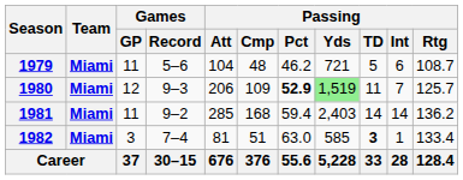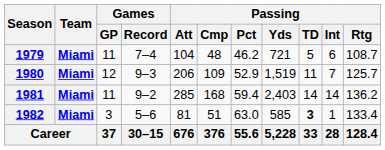 <table class="wikitable" style="text-align:center">
 <tr>
 <th rowspan="2">Season</th>
 <th rowspan="2">Team</th>
 <th colspan="2">Games</th>
 <th colspan="7">Passing</th>
 </tr>
 <tr>
 <th>GP</th>
 <th>Record</th>
 <th>Att</th>
 <th>Cmp</th>
 <th>Pct</th>
 <th>Yds</th>
 <th>TD</th>
 <th>Int</th>
 <th>Rtg</th>
 </tr>
 <tr>
 <th><a href='#'>1979</a></th>
 <th><a href='#'>Miami</a></th>
 <td>11</td>
-<td>5–6</td>
+<td>7–4</td>
 <td>104</td>
 <td>48</td>
 <td>46.2</td>
 <td>721</td>
 <td>5</td>
 <td>6</td>
 <td>108.7</td>
 </tr>
 <tr>
 <th><a href='#'>1980</a></th>
 <th><a href='#'>Miami</a></th>
 <td>12</td>
 <td>9–3</td>
 <td>206</td>
 <td>109</td>
-<td><strong>52.9</strong></td>
-<td style="background: lightgreen;">1,519</td>
+<td>52.9</td>
+<td>1,519</td>
 <td>11</td>
 <td>7</td>
 <td>125.7</td>
 </tr>
 <tr>
 <th><a href='#'>1981</a></th>
 <th><a href='#'>Miami</a></th>
 <td>11</td>
 <td>9–2</td>
 <td>285</td>
 <td>168</td>
 <td>59.4</td>
 <td>2,403</td>
 <td>14</td>
 <td>14</td>
 <td>136.2</td>
 </tr>
 <tr>
 <th><a href='#'>1982</a></th>
 <th><a href='#'>Miami</a></th>
 <td>3</td>
-<td>7–4</td>
+<td>5–6</td>
 <td>81</td>
 <td>51</td>
 <td>63.0</td>
 <td>585</td>
 <td><strong>3</strong></td>
 <td>1</td>
 <td>133.4</td>
 </tr>
 <tr>
 <th colspan="2">Career</th>
 <th>37</th>
 <th>30–15</th>
 <th>676</th>
 <th>376</th>
 <th>55.6</th>
 <th>5,228</th>
 <th>33</th>
 <th>28</th>
 <th>128.4</th>
 </tr>
 </table>
